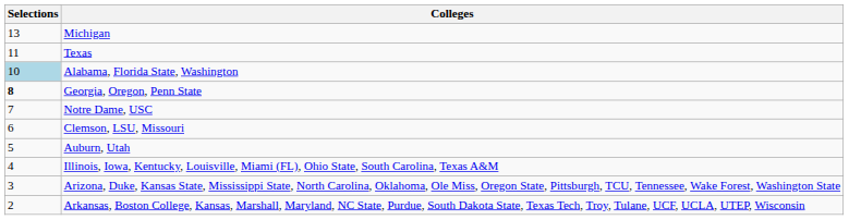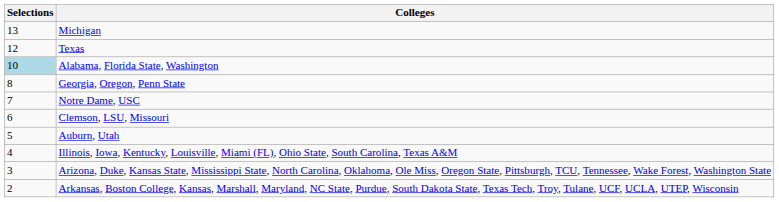 <table class="wikitable">
 <tr>
 <th>Selections</th>
 <th>Colleges</th>
 </tr>
 <tr>
 <td>13</td>
 <td><a href='#'>Michigan</a></td>
 </tr>
 <tr>
-<td>11</td>
+<td>12</td>
 <td><a href='#'>Texas</a></td>
 </tr>
 <tr>
 <td style="background: lightblue;">10</td>
 <td><a href='#'>Alabama</a>, <a href='#'>Florida State</a>, <a href='#'>Washington</a></td>
 </tr>
 <tr>
-<td><strong>8</strong></td>
+<td>8</td>
 <td><a href='#'>Georgia</a>, <a href='#'>Oregon</a>, <a href='#'>Penn State</a></td>
 </tr>
 <tr>
 <td>7</td>
 <td><a href='#'>Notre Dame</a>, <a href='#'>USC</a></td>
 </tr>
 <tr>
 <td>6</td>
 <td><a href='#'>Clemson</a>, <a href='#'>LSU</a>, <a href='#'>Missouri</a></td>
 </tr>
 <tr>
 <td>5</td>
 <td><a href='#'>Auburn</a>, <a href='#'>Utah</a></td>
 </tr>
 <tr>
 <td>4</td>
 <td><a href='#'>Illinois</a>, <a href='#'>Iowa</a>, <a href='#'>Kentucky</a>, <a href='#'>Louisville</a>, <a href='#'>Miami (FL)</a>, <a href='#'>Ohio State</a>, <a href='#'>South Carolina</a>, <a href='#'>Texas A&M</a></td>
 </tr>
 <tr>
 <td>3</td>
 <td><a href='#'>Arizona</a>, <a href='#'>Duke</a>, <a href='#'>Kansas State</a>, <a href='#'>Mississippi State</a>, <a href='#'>North Carolina</a>, <a href='#'>Oklahoma</a>, <a href='#'>Ole Miss</a>, <a href='#'>Oregon State</a>, <a href='#'>Pittsburgh</a>, <a href='#'>TCU</a>, <a href='#'>Tennessee</a>, <a href='#'>Wake Forest</a>, <a href='#'>Washington State</a></td>
 </tr>
 <tr>
 <td>2</td>
 <td><a href='#'>Arkansas</a>, <a href='#'>Boston College</a>, <a href='#'>Kansas</a>, <a href='#'>Marshall</a>, <a href='#'>Maryland</a>, <a href='#'>NC State</a>, <a href='#'>Purdue</a>, <a href='#'>South Dakota State</a>, <a href='#'>Texas Tech</a>, <a href='#'>Troy</a>, <a href='#'>Tulane</a>, <a href='#'>UCF</a>, <a href='#'>UCLA</a>, <a href='#'>UTEP</a>, <a href='#'>Wisconsin</a></td>
 </tr>
 </table>
